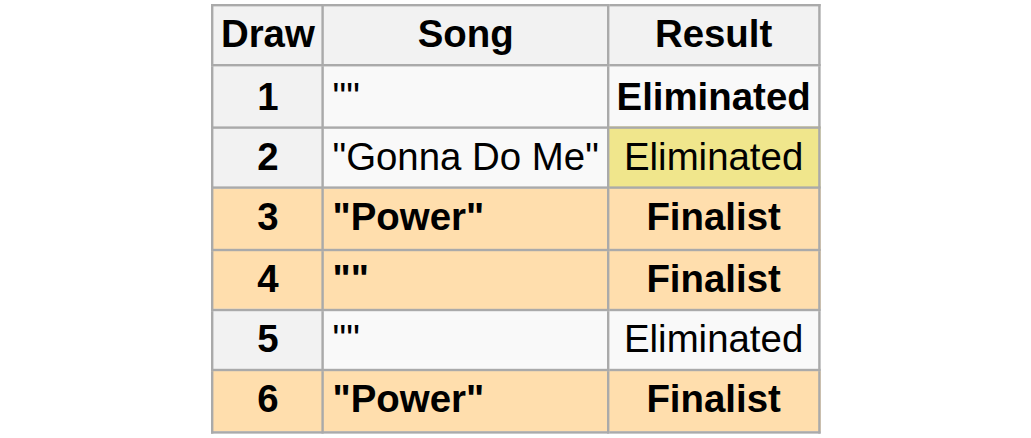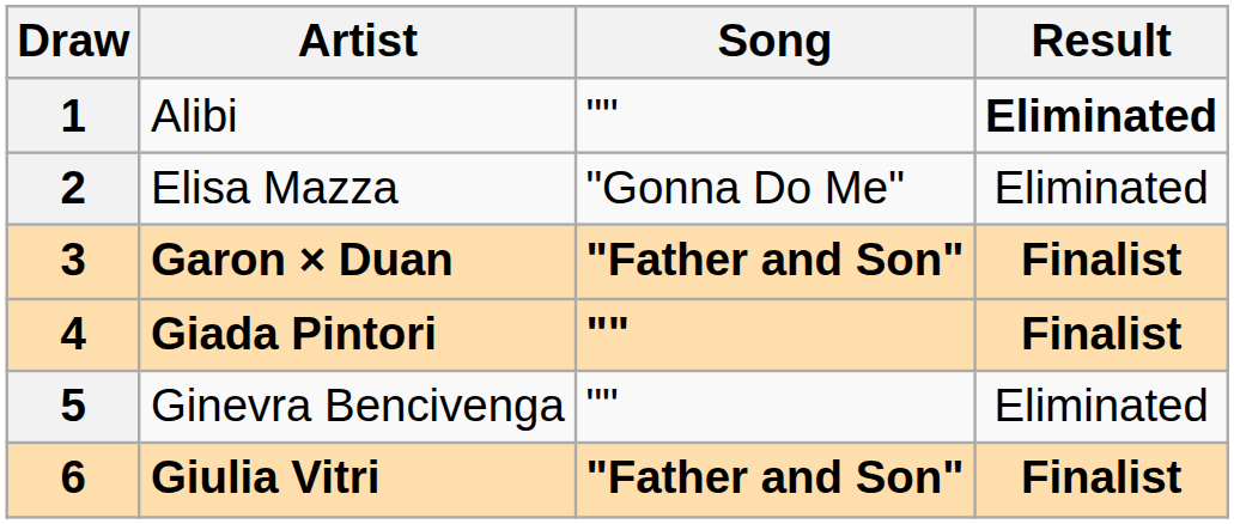 <table class="sortable wikitable plainrowheaders" style="margin: 1em auto 1em auto; text-align:center;">
 <tr>
 <th scope="col">Draw</th>
+<th scope="col">Artist</th>
 <th scope="col">Song</th>
 <th scope="col">Result</th>
 </tr>
 <tr>
 <th scope="row" style="text-align:center;">1</th>
+<td align="left">Alibi</td>
 <td align="left">""</td>
 <td><strong>Eliminated</strong></td>
 </tr>
 <tr>
 <th scope="row" style="text-align:center;">2</th>
+<td align="left">Elisa Mazza</td>
 <td align="left">"Gonna Do Me"</td>
-<td style="background: khaki;">Eliminated</td>
+<td>Eliminated</td>
 </tr>
 <tr style="font-weight:bold; background:navajowhite;">
 <th scope="row" style="font-weight:bold; background:navajowhite; text-align:center;">3</th>
-<td style="font-weight:bold; background:navajowhite;" align="left">"Power"</td>
+<td style="font-weight:bold; background:navajowhite;" align="left">Garon × Duan</td>
+<td style="font-weight:bold; background:navajowhite;" align="left">"Father and Son"</td>
 <td style="font-weight:bold; background:navajowhite;">Finalist</td>
 </tr>
 <tr style="font-weight:bold; background:navajowhite;">
 <th scope="row" style="font-weight:bold; background:navajowhite; text-align:center;">4</th>
+<td style="font-weight:bold; background:navajowhite;" align="left">Giada Pintori</td>
 <td style="font-weight:bold; background:navajowhite;" align="left">""</td>
 <td style="font-weight:bold; background:navajowhite;">Finalist</td>
 </tr>
 <tr>
 <th scope="row" style="text-align:center;">5</th>
+<td align="left">Ginevra Bencivenga</td>
 <td align="left">""</td>
 <td>Eliminated</td>
 </tr>
 <tr style="font-weight:bold; background:navajowhite;">
 <th scope="row" style="font-weight:bold; background:navajowhite; text-align:center;">6</th>
-<td style="font-weight:bold; background:navajowhite;" align="left">"Power"</td>
+<td style="font-weight:bold; background:navajowhite;" align="left">Giulia Vitri</td>
+<td style="font-weight:bold; background:navajowhite;" align="left">"Father and Son"</td>
 <td style="font-weight:bold; background:navajowhite;">Finalist</td>
 </tr>
 </table>
